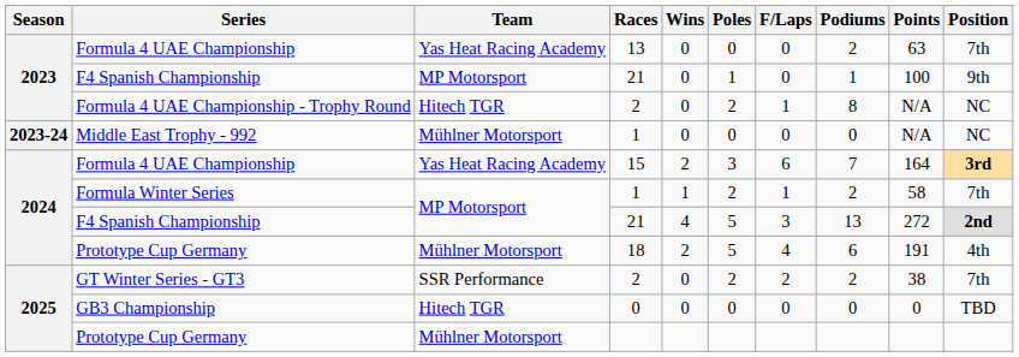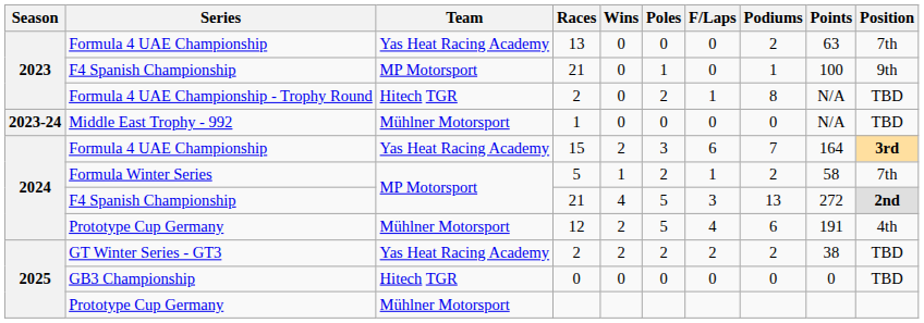 <table class="wikitable" style="font-size: 90%; text-align:center">
 <tr>
 <th>Season</th>
 <th>Series</th>
 <th>Team</th>
 <th>Races</th>
 <th>Wins</th>
 <th>Poles</th>
 <th>F/Laps</th>
 <th>Podiums</th>
 <th>Points</th>
 <th>Position</th>
 </tr>
 <tr>
 <th rowspan="3">2023</th>
 <td align=left><a href='#'>Formula 4 UAE Championship</a></td>
 <td align=left><a href='#'>Yas Heat Racing Academy</a></td>
 <td>13</td>
 <td>0</td>
 <td>0</td>
 <td>0</td>
 <td>2</td>
 <td>63</td>
 <td>7th</td>
 </tr>
 <tr>
 <td align=left><a href='#'>F4 Spanish Championship</a></td>
 <td align=left><a href='#'>MP Motorsport</a></td>
 <td>21</td>
 <td>0</td>
 <td>1</td>
 <td>0</td>
 <td>1</td>
 <td>100</td>
 <td>9th</td>
 </tr>
 <tr>
 <td align="left"><a href='#'>Formula 4 UAE Championship - Trophy Round</a></td>
 <td align=left><a href='#'>Hitech</a> <a href='#'>TGR</a></td>
 <td>2</td>
 <td>0</td>
 <td>2</td>
 <td>1</td>
 <td>8</td>
 <td>N/A</td>
-<td>NC</td>
+<td>TBD</td>
 </tr>
 <tr>
 <th>2023-24</th>
 <td align=left><a href='#'>Middle East Trophy - 992</a></td>
 <td align=left><a href='#'>Mühlner Motorsport</a></td>
 <td>1</td>
 <td>0</td>
 <td>0</td>
 <td>0</td>
 <td>0</td>
 <td>N/A</td>
-<td>NC</td>
+<td>TBD</td>
 </tr>
 <tr>
 <th rowspan="4">2024</th>
 <td align=left><a href='#'>Formula 4 UAE Championship</a></td>
 <td align=left><a href='#'>Yas Heat Racing Academy</a></td>
 <td>15</td>
 <td>2</td>
 <td>3</td>
 <td>6</td>
 <td>7</td>
 <td>164</td>
 <td style="background:#FFDF9F"><strong>3rd</strong></td>
 </tr>
 <tr>
 <td align=left><a href='#'>Formula Winter Series</a></td>
 <td rowspan="2" align="left"><a href='#'>MP Motorsport</a></td>
-<td>1</td>
+<td>5</td>
 <td>1</td>
 <td>2</td>
 <td>1</td>
 <td>2</td>
 <td>58</td>
 <td>7th</td>
 </tr>
 <tr>
 <td align=left><a href='#'>F4 Spanish Championship</a></td>
 <td>21</td>
 <td>4</td>
 <td>5</td>
 <td>3</td>
 <td>13</td>
 <td>272</td>
 <td style="background:#DFDFDF"><strong>2nd</strong></td>
 </tr>
 <tr>
 <td align=left><a href='#'>Prototype Cup Germany</a></td>
 <td align=left><a href='#'>Mühlner Motorsport</a></td>
-<td>18</td>
+<td>12</td>
 <td>2</td>
 <td>5</td>
 <td>4</td>
 <td>6</td>
 <td>191</td>
 <td>4th</td>
 </tr>
 <tr>
 <th rowspan="3">2025</th>
 <td align=left><a href='#'>GT Winter Series - GT3</a></td>
-<td align=left>SSR Performance</td>
+<td align=left><a href='#'>Yas Heat Racing Academy</a></td>
 <td>2</td>
-<td>0</td>
+<td>2</td>
 <td>2</td>
 <td>2</td>
 <td>2</td>
 <td>38</td>
-<td>7th</td>
+<td>TBD</td>
 </tr>
 <tr>
 <td align=left><a href='#'>GB3 Championship</a></td>
 <td align=left><a href='#'>Hitech</a> <a href='#'>TGR</a></td>
 <td>0</td>
 <td>0</td>
 <td>0</td>
 <td>0</td>
 <td>0</td>
 <td>0</td>
 <td>TBD</td>
 </tr>
 <tr>
 <td align=left><a href='#'>Prototype Cup Germany</a></td>
 <td align=left><a href='#'>Mühlner Motorsport</a></td>
 <td></td>
 <td></td>
 <td></td>
 <td></td>
 <td></td>
 <td></td>
 <td></td>
 </tr>
 </table>
